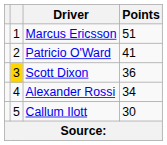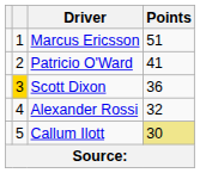 <table class="wikitable" style="font-size: 95%;">
 <tr>
 <th scope="col"></th>
 <th scope="col"></th>
 <th scope="col">Driver</th>
 <th scope="col">Points</th>
 </tr>
 <tr>
 <td align="left"></td>
 <td align="center">1</td>
 <td> <a href='#'>Marcus Ericsson</a></td>
 <td align="left">51</td>
 </tr>
 <tr>
 <td align="left"></td>
 <td align="center">2</td>
 <td> <a href='#'>Patricio O'Ward</a></td>
 <td align="left">41</td>
 </tr>
 <tr>
 <td align="left"></td>
 <td align="center" style="background: gold;">3</td>
 <td> <a href='#'>Scott Dixon</a></td>
 <td align="left">36</td>
 </tr>
 <tr>
 <td align="left"></td>
 <td align="center">4</td>
 <td> <a href='#'>Alexander Rossi</a></td>
-<td align="left">34</td>
+<td align="left">32</td>
 </tr>
 <tr>
 <td align="left"></td>
 <td align="center">5</td>
 <td> <a href='#'>Callum Ilott</a></td>
-<td align="left">30</td>
+<td align="left" style="background: khaki;">30</td>
 </tr>
 <tr>
 <th colspan=4>Source:</th>
 </tr>
 </table>
